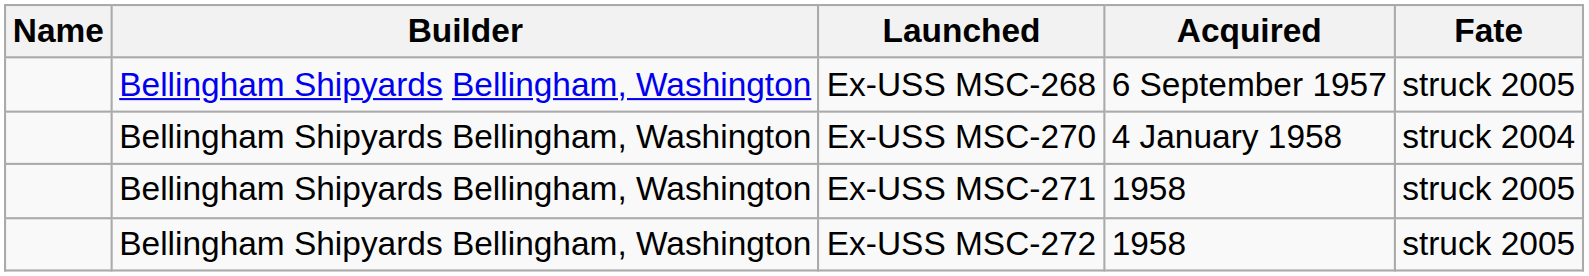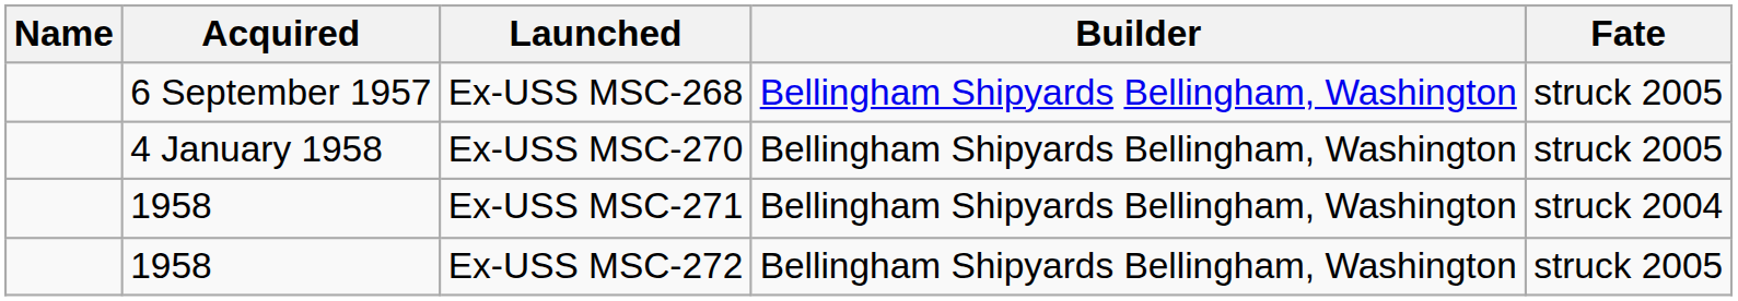 <table class="wikitable">
 <tr>
 <th>Name</th>
+<th>Acquired</th>
+<th>Launched</th>
 <th>Builder</th>
-<th>Launched</th>
-<th>Acquired</th>
 <th>Fate</th>
 </tr>
 <tr>
 <td></td>
+<td>6 September 1957</td>
+<td>Ex-USS MSC-268</td>
 <td><a href='#'>Bellingham Shipyards</a> <a href='#'>Bellingham, Washington</a></td>
-<td>Ex-USS MSC-268</td>
-<td>6 September 1957</td>
 <td>struck 2005</td>
 </tr>
 <tr>
 <td></td>
+<td>4 January 1958</td>
+<td>Ex-USS MSC-270</td>
 <td>Bellingham Shipyards Bellingham, Washington</td>
-<td>Ex-USS MSC-270</td>
-<td>4 January 1958</td>
+<td>struck 2005</td>
+</tr>
+<tr>
+<td></td>
+<td>1958</td>
+<td>Ex-USS MSC-271</td>
+<td>Bellingham Shipyards Bellingham, Washington</td>
 <td>struck 2004</td>
 </tr>
 <tr>
 <td></td>
+<td>1958</td>
+<td>Ex-USS MSC-272</td>
 <td>Bellingham Shipyards Bellingham, Washington</td>
-<td>Ex-USS MSC-271</td>
-<td>1958</td>
-<td>struck 2005</td>
-</tr>
-<tr>
-<td></td>
-<td>Bellingham Shipyards Bellingham, Washington</td>
-<td>Ex-USS MSC-272</td>
-<td>1958</td>
 <td>struck 2005</td>
 </tr>
 </table>
